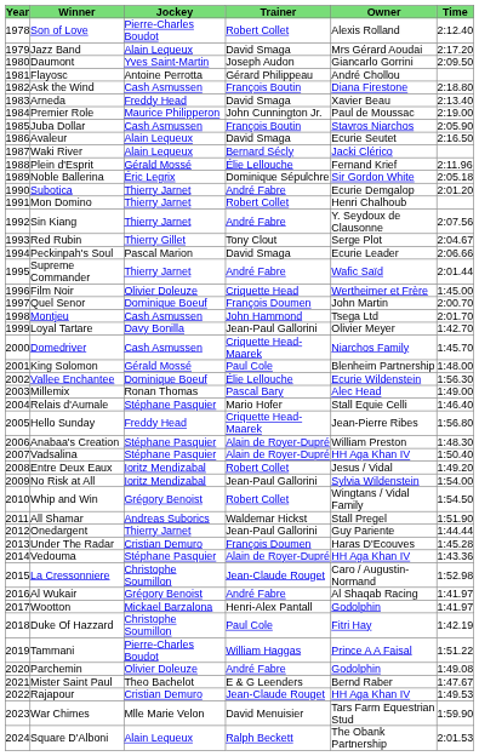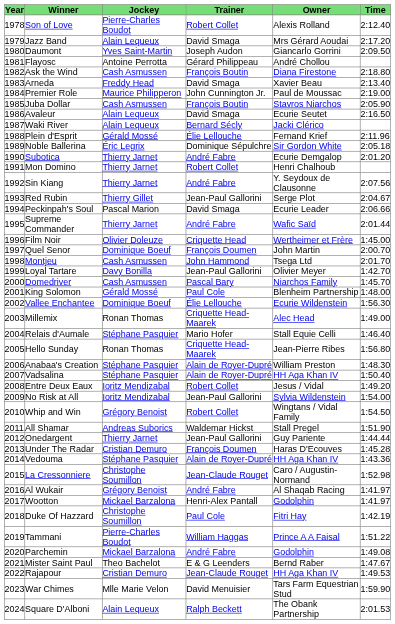 <table class = "sortable" | border="1" cellpadding="0" style="border-collapse: collapse; font-size:90%">
 <tr bgcolor="#77dd77" align="center">
 <th>Year</th>
 <th>Winner</th>
 <th>Jockey</th>
 <th>Trainer</th>
 <th>Owner</th>
 <th>Time</th>
 </tr>
 <tr>
 <td>1978</td>
 <td width=135px><a href='#'>Son of Love</a></td>
 <td><a href='#'>Pierre-Charles Boudot</a></td>
 <td width=159px><a href='#'>Robert Collet</a></td>
 <td width=159px>Alexis Rolland</td>
 <td>2:12.40</td>
 </tr>
 <tr>
 <td>1979</td>
 <td>Jazz Band</td>
 <td><a href='#'>Alain Lequeux</a></td>
 <td>David Smaga</td>
 <td>Mrs Gérard Aoudai</td>
 <td>2:17.20</td>
 </tr>
 <tr>
 <td>1980</td>
 <td>Daumont</td>
 <td><a href='#'>Yves Saint-Martin</a></td>
 <td>Joseph Audon</td>
 <td>Giancarlo Gorrini</td>
 <td>2:09.50</td>
 </tr>
 <tr>
 <td>1981</td>
 <td>Flayosc</td>
 <td>Antoine Perrotta</td>
 <td>Gérard Philippeau</td>
 <td>André Chollou</td>
 <td></td>
 </tr>
 <tr>
 <td>1982</td>
 <td>Ask the Wind</td>
 <td><a href='#'>Cash Asmussen</a></td>
 <td><a href='#'>François Boutin</a></td>
 <td><a href='#'>Diana Firestone</a></td>
 <td>2:18.80</td>
 </tr>
 <tr>
 <td>1983</td>
 <td>Arneda</td>
 <td><a href='#'>Freddy Head</a></td>
 <td>David Smaga</td>
 <td>Xavier Beau</td>
 <td>2:13.40</td>
 </tr>
 <tr>
 <td>1984</td>
 <td>Premier Role</td>
 <td><a href='#'>Maurice Philipperon</a></td>
 <td>John Cunnington Jr.</td>
 <td>Paul de Moussac</td>
 <td>2:19.00</td>
 </tr>
 <tr>
 <td>1985</td>
 <td>Juba Dollar</td>
 <td><a href='#'>Cash Asmussen</a></td>
 <td><a href='#'>François Boutin</a></td>
 <td><a href='#'>Stavros Niarchos</a></td>
 <td>2:05.90</td>
 </tr>
 <tr>
 <td>1986</td>
 <td>Avaleur</td>
 <td><a href='#'>Alain Lequeux</a></td>
 <td>David Smaga</td>
 <td>Ecurie Seutet</td>
 <td>2:16.50</td>
 </tr>
 <tr>
 <td>1987</td>
 <td>Waki River</td>
 <td><a href='#'>Alain Lequeux</a></td>
 <td><a href='#'>Bernard Sécly</a></td>
 <td><a href='#'>Jacki Clérico</a></td>
 <td></td>
 </tr>
 <tr>
 <td>1988</td>
 <td>Plein d'Esprit</td>
 <td><a href='#'>Gérald Mossé</a></td>
 <td><a href='#'>Élie Lellouche</a></td>
 <td>Fernand Krief</td>
 <td>2:11.96</td>
 </tr>
 <tr>
 <td>1989</td>
 <td>Noble Ballerina</td>
 <td><a href='#'>Éric Legrix</a></td>
 <td>Dominique Sépulchre</td>
 <td><a href='#'>Sir Gordon White</a></td>
 <td>2:05.18</td>
 </tr>
 <tr>
 <td>1990</td>
 <td><a href='#'>Subotica</a></td>
 <td><a href='#'>Thierry Jarnet</a></td>
 <td><a href='#'>André Fabre</a></td>
 <td>Ecurie Demgalop</td>
 <td>2:01.20</td>
 </tr>
 <tr>
 <td>1991</td>
 <td>Mon Domino</td>
 <td><a href='#'>Thierry Jarnet</a></td>
 <td><a href='#'>Robert Collet</a></td>
 <td>Henri Chalhoub</td>
 <td></td>
 </tr>
 <tr>
 <td>1992</td>
 <td>Sin Kiang</td>
 <td><a href='#'>Thierry Jarnet</a></td>
 <td><a href='#'>André Fabre</a></td>
 <td><span>Y. Seydoux de Clausonne</span> </td>
 <td>2:07.56</td>
 </tr>
 <tr>
 <td>1993</td>
 <td>Red Rubin</td>
 <td><a href='#'>Thierry Gillet</a></td>
-<td>Tony Clout</td>
+<td>Jean-Paul Gallorini</td>
 <td>Serge Plot</td>
 <td>2:04.67</td>
 </tr>
 <tr>
 <td>1994</td>
 <td>Peckinpah's Soul</td>
 <td>Pascal Marion</td>
 <td>David Smaga</td>
 <td>Ecurie Leader</td>
 <td>2:06.66</td>
 </tr>
 <tr>
 <td>1995</td>
 <td><span>Supreme Commander</span></td>
 <td><a href='#'>Thierry Jarnet</a></td>
 <td><a href='#'>André Fabre</a></td>
 <td><a href='#'>Wafic Saïd</a></td>
 <td>2:01.44</td>
 </tr>
 <tr>
 <td>1996</td>
 <td>Film Noir</td>
 <td><a href='#'>Olivier Doleuze</a></td>
 <td><a href='#'>Criquette Head</a></td>
 <td><a href='#'>Wertheimer et Frère</a></td>
 <td>1:45.00</td>
 </tr>
 <tr>
 <td>1997</td>
 <td>Quel Senor</td>
 <td><a href='#'>Dominique Boeuf</a></td>
 <td><a href='#'>François Doumen</a></td>
 <td>John Martin</td>
 <td>2:00.70</td>
 </tr>
 <tr>
 <td>1998</td>
 <td><a href='#'>Montjeu</a></td>
 <td><a href='#'>Cash Asmussen</a></td>
 <td><a href='#'>John Hammond</a></td>
 <td>Tsega Ltd</td>
 <td>2:01.70</td>
 </tr>
 <tr>
 <td>1999</td>
 <td>Loyal Tartare</td>
 <td><a href='#'>Davy Bonilla</a></td>
 <td>Jean-Paul Gallorini</td>
 <td>Olivier Meyer</td>
 <td>1:42.70</td>
 </tr>
 <tr>
 <td>2000</td>
 <td><a href='#'>Domedriver</a></td>
 <td><a href='#'>Cash Asmussen</a></td>
-<td><a href='#'>Criquette Head-Maarek</a></td>
+<td><a href='#'>Pascal Bary</a></td>
 <td><a href='#'>Niarchos Family</a></td>
 <td>1:45.70</td>
 </tr>
 <tr>
 <td>2001</td>
 <td>King Solomon</td>
 <td><a href='#'>Gérald Mossé</a></td>
 <td><a href='#'>Paul Cole</a></td>
 <td>Blenheim Partnership</td>
 <td>1:48.00</td>
 </tr>
 <tr>
 <td>2002</td>
 <td><a href='#'>Vallee Enchantee</a></td>
 <td><a href='#'>Dominique Boeuf</a></td>
 <td><a href='#'>Élie Lellouche</a></td>
 <td><a href='#'>Ecurie Wildenstein</a></td>
 <td>1:56.30</td>
 </tr>
 <tr>
 <td>2003</td>
 <td>Millemix</td>
 <td>Ronan Thomas</td>
-<td><a href='#'>Pascal Bary</a></td>
+<td><a href='#'>Criquette Head-Maarek</a></td>
 <td><a href='#'>Alec Head</a></td>
 <td>1:49.00</td>
 </tr>
 <tr>
 <td>2004</td>
 <td>Relais d'Aumale</td>
 <td><a href='#'>Stéphane Pasquier</a></td>
 <td>Mario Hofer</td>
 <td>Stall Equie Celli</td>
 <td>1:46.40</td>
 </tr>
 <tr>
 <td>2005</td>
 <td>Hello Sunday</td>
-<td><a href='#'>Freddy Head</a></td>
+<td>Ronan Thomas</td>
 <td><a href='#'>Criquette Head-Maarek</a></td>
 <td>Jean-Pierre Ribes</td>
 <td>1:56.80</td>
 </tr>
 <tr>
 <td>2006</td>
 <td>Anabaa's Creation</td>
 <td><a href='#'>Stéphane Pasquier</a></td>
 <td><a href='#'>Alain de Royer-Dupré</a></td>
 <td>William Preston</td>
 <td>1:48.30</td>
 </tr>
 <tr>
 <td>2007</td>
 <td>Vadsalina</td>
 <td><a href='#'>Stéphane Pasquier</a></td>
 <td><a href='#'>Alain de Royer-Dupré</a></td>
 <td><a href='#'>HH Aga Khan IV</a></td>
 <td>1:50.40</td>
 </tr>
 <tr>
 <td>2008</td>
 <td>Entre Deux Eaux</td>
 <td><a href='#'>Ioritz Mendizabal</a></td>
 <td><a href='#'>Robert Collet</a></td>
 <td>Jesus / Vidal </td>
 <td>1:49.20</td>
 </tr>
 <tr>
 <td>2009</td>
 <td>No Risk at All</td>
 <td><a href='#'>Ioritz Mendizabal</a></td>
 <td>Jean-Paul Gallorini</td>
 <td><a href='#'>Sylvia Wildenstein</a></td>
 <td>1:54.00</td>
 </tr>
 <tr>
 <td>2010</td>
 <td>Whip and Win</td>
 <td><a href='#'>Grégory Benoist</a></td>
 <td><a href='#'>Robert Collet</a></td>
 <td>Wingtans  / Vidal Family</td>
 <td>1:54.50</td>
 </tr>
 <tr>
 <td>2011</td>
 <td>All Shamar</td>
 <td><a href='#'>Andreas Suborics</a></td>
 <td>Waldemar Hickst</td>
 <td>Stall Pregel</td>
 <td>1:51.90</td>
 </tr>
 <tr>
 <td>2012</td>
 <td>Onedargent</td>
 <td><a href='#'>Thierry Jarnet</a></td>
 <td>Jean-Paul Gallorini</td>
 <td>Guy Pariente</td>
 <td>1:44.44</td>
 </tr>
 <tr>
 <td>2013</td>
 <td>Under The Radar</td>
 <td><a href='#'>Cristian Demuro</a></td>
 <td><a href='#'>François Doumen</a></td>
 <td>Haras D'Ecouves</td>
 <td>1:45.28</td>
 </tr>
 <tr>
 <td>2014</td>
 <td>Vedouma</td>
 <td><a href='#'>Stéphane Pasquier</a></td>
 <td><a href='#'>Alain de Royer-Dupré</a></td>
 <td><a href='#'>HH Aga Khan IV</a></td>
 <td>1:43.36</td>
 </tr>
 <tr>
 <td>2015</td>
 <td><a href='#'>La Cressonniere</a></td>
 <td><a href='#'>Christophe Soumillon</a></td>
 <td><a href='#'>Jean-Claude Rouget</a></td>
 <td>Caro / Augustin-Normand </td>
 <td>1:52.98</td>
 </tr>
 <tr>
 <td>2016</td>
 <td>Al Wukair</td>
 <td><a href='#'>Grégory Benoist</a></td>
 <td><a href='#'>André Fabre</a></td>
 <td>Al Shaqab Racing</td>
 <td>1:41.97</td>
 </tr>
 <tr>
 <td>2017</td>
 <td>Wootton</td>
 <td><a href='#'>Mickael Barzalona</a></td>
 <td>Henri-Alex Pantall</td>
 <td><a href='#'>Godolphin</a></td>
 <td>1:41.97</td>
 </tr>
 <tr>
 <td>2018</td>
 <td>Duke Of Hazzard</td>
 <td><a href='#'>Christophe Soumillon</a></td>
 <td><a href='#'>Paul Cole</a></td>
 <td><a href='#'>Fitri Hay</a></td>
 <td>1:42.19</td>
 </tr>
 <tr>
 <td>2019</td>
 <td>Tammani</td>
 <td><a href='#'>Pierre-Charles Boudot</a></td>
 <td><a href='#'>William Haggas</a></td>
 <td><a href='#'>Prince A A Faisal</a></td>
 <td>1:51.22</td>
 </tr>
 <tr>
 <td>2020</td>
 <td>Parchemin</td>
-<td><a href='#'>Olivier Doleuze</a></td>
+<td><a href='#'>Mickael Barzalona</a></td>
 <td><a href='#'>André Fabre</a></td>
 <td><a href='#'>Godolphin</a></td>
 <td>1:49.08</td>
 </tr>
 <tr>
 <td>2021</td>
 <td>Mister Saint Paul</td>
 <td>Theo Bachelot</td>
 <td>E & G Leenders</td>
 <td>Bernd Raber</td>
 <td>1:47.67</td>
 </tr>
 <tr>
 <td>2022</td>
 <td>Rajapour</td>
 <td><a href='#'>Cristian Demuro</a></td>
 <td><a href='#'>Jean-Claude Rouget</a></td>
 <td><a href='#'>HH Aga Khan IV</a></td>
 <td>1:49.53</td>
 </tr>
 <tr>
 <td>2023</td>
 <td>War Chimes</td>
 <td>Mlle Marie Velon</td>
 <td>David Menuisier</td>
 <td>Tars Farm Equestrian Stud</td>
 <td>1:59.90</td>
 </tr>
 <tr>
 <td>2024</td>
 <td>Square D'Alboni</td>
 <td width=152px><a href='#'>Alain Lequeux</a></td>
 <td><a href='#'>Ralph Beckett</a></td>
 <td>The Obank Partnership</td>
 <td>2:01.53</td>
 </tr>
 </table>
